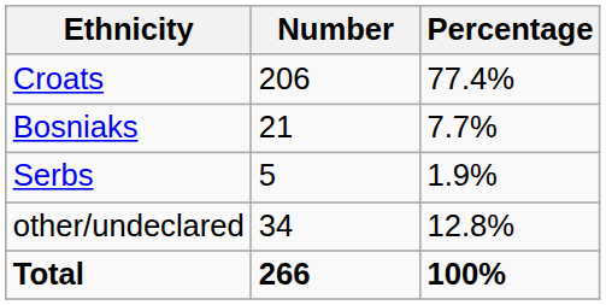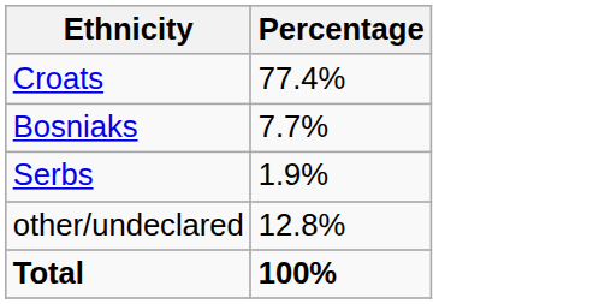 <table class="wikitable">
 <tr>
 <th width="100px">Ethnicity</th>
-<th width="80px">Number</th>
 <th width="80px">Percentage</th>
 </tr>
 <tr>
 <td><a href='#'>Croats</a></td>
-<td>206</td>
 <td>77.4%</td>
 </tr>
 <tr>
 <td><a href='#'>Bosniaks</a></td>
-<td>21</td>
 <td>7.7%</td>
 </tr>
 <tr>
 <td><a href='#'>Serbs</a></td>
-<td>5</td>
 <td>1.9%</td>
 </tr>
 <tr>
 <td>other/undeclared</td>
-<td>34</td>
 <td>12.8%</td>
 </tr>
 <tr>
 <td><strong>Total</strong></td>
-<td><strong>266</strong></td>
 <td><strong>100%</strong></td>
 </tr>
 </table>
